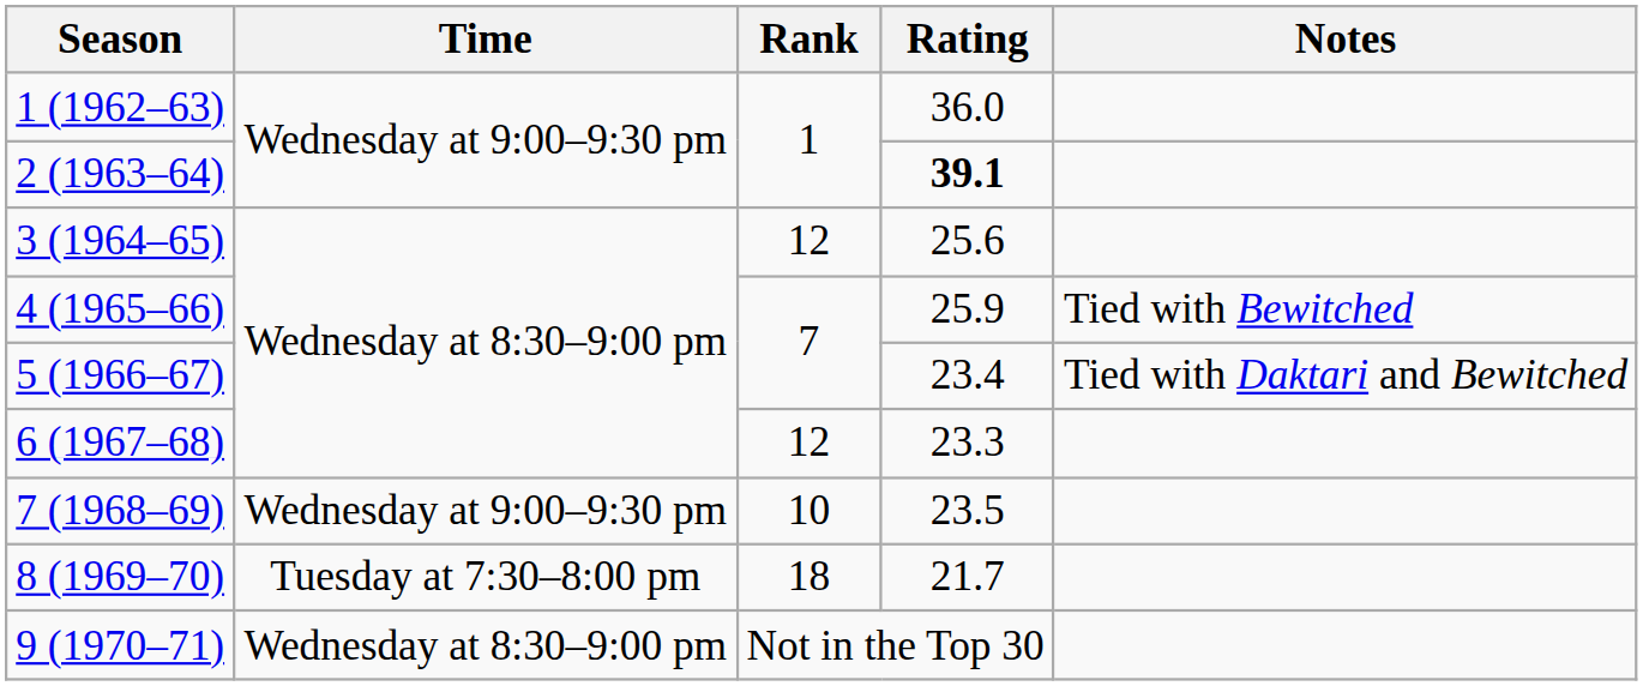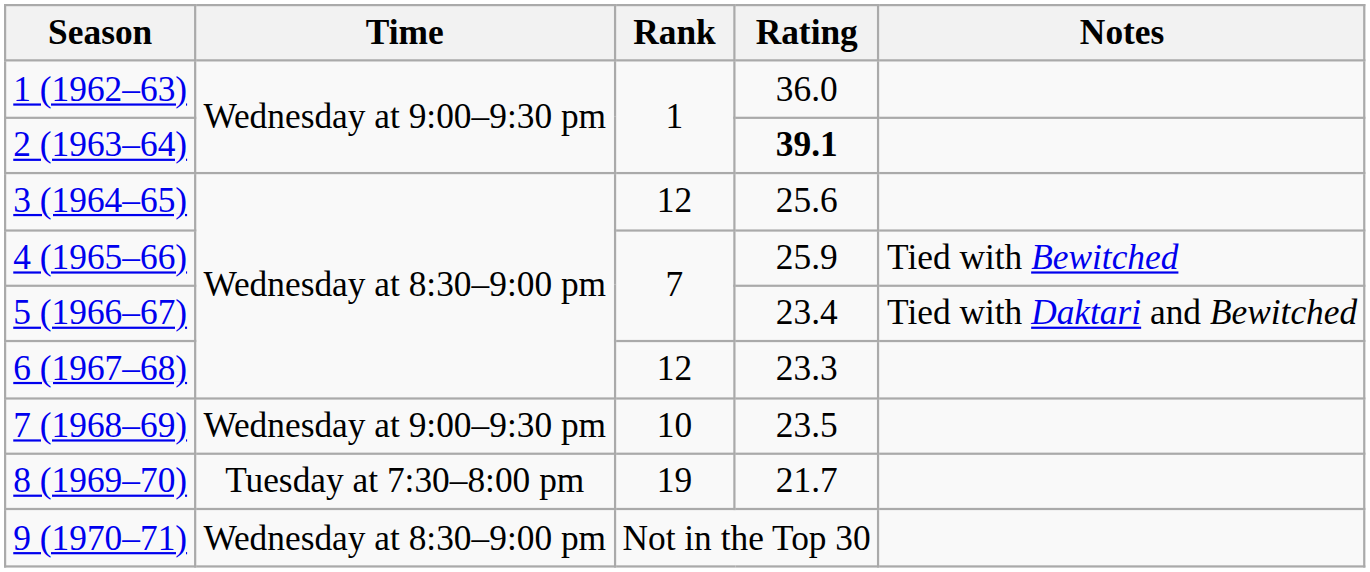 <table class="wikitable plainrowheaders" style="text-align:center;">
 <tr>
 <th scope="col">Season</th>
 <th scope="col">Time</th>
 <th scope="col">Rank</th>
 <th scope="col">Rating</th>
 <th scope="col">Notes</th>
 </tr>
 <tr>
 <td scope="row"><a href='#'>1 (1962–63)</a></td>
 <td rowspan="2">Wednesday at 9:00–9:30 pm</td>
 <td rowspan="2">1</td>
 <td>36.0</td>
 <td style="text-align:left;"></td>
 </tr>
 <tr>
 <td scope="row"><a href='#'>2 (1963–64)</a></td>
 <td><strong>39.1</strong></td>
 <td style="text-align:left;"></td>
 </tr>
 <tr>
 <td scope="row"><a href='#'>3 (1964–65)</a></td>
 <td rowspan="4">Wednesday at 8:30–9:00 pm</td>
 <td>12</td>
 <td>25.6</td>
 <td style="text-align:left;"></td>
 </tr>
 <tr>
 <td scope="row"><a href='#'>4 (1965–66)</a></td>
 <td rowspan="2">7</td>
 <td>25.9</td>
 <td style="text-align:left;">Tied with <em><a href='#'>Bewitched</a></em></td>
 </tr>
 <tr>
 <td scope="row"><a href='#'>5 (1966–67)</a></td>
 <td>23.4</td>
 <td style="text-align:left;">Tied with <em><a href='#'>Daktari</a></em> and <em>Bewitched</em></td>
 </tr>
 <tr>
 <td scope="row"><a href='#'>6 (1967–68)</a></td>
 <td>12</td>
 <td>23.3</td>
 <td style="text-align:left;"></td>
 </tr>
 <tr>
 <td scope="row"><a href='#'>7 (1968–69)</a></td>
 <td>Wednesday at 9:00–9:30 pm</td>
 <td>10</td>
 <td>23.5</td>
 <td style="text-align:left;"></td>
 </tr>
 <tr>
 <td scope="row"><a href='#'>8 (1969–70)</a></td>
 <td>Tuesday at 7:30–8:00 pm</td>
-<td>18</td>
+<td>19</td>
 <td>21.7</td>
 <td style="text-align:left;"></td>
 </tr>
 <tr>
 <td scope="row"><a href='#'>9 (1970–71)</a></td>
 <td>Wednesday at 8:30–9:00 pm</td>
 <td colspan="2">Not in the Top 30</td>
 <td style="text-align:left;"></td>
 </tr>
 </table>
